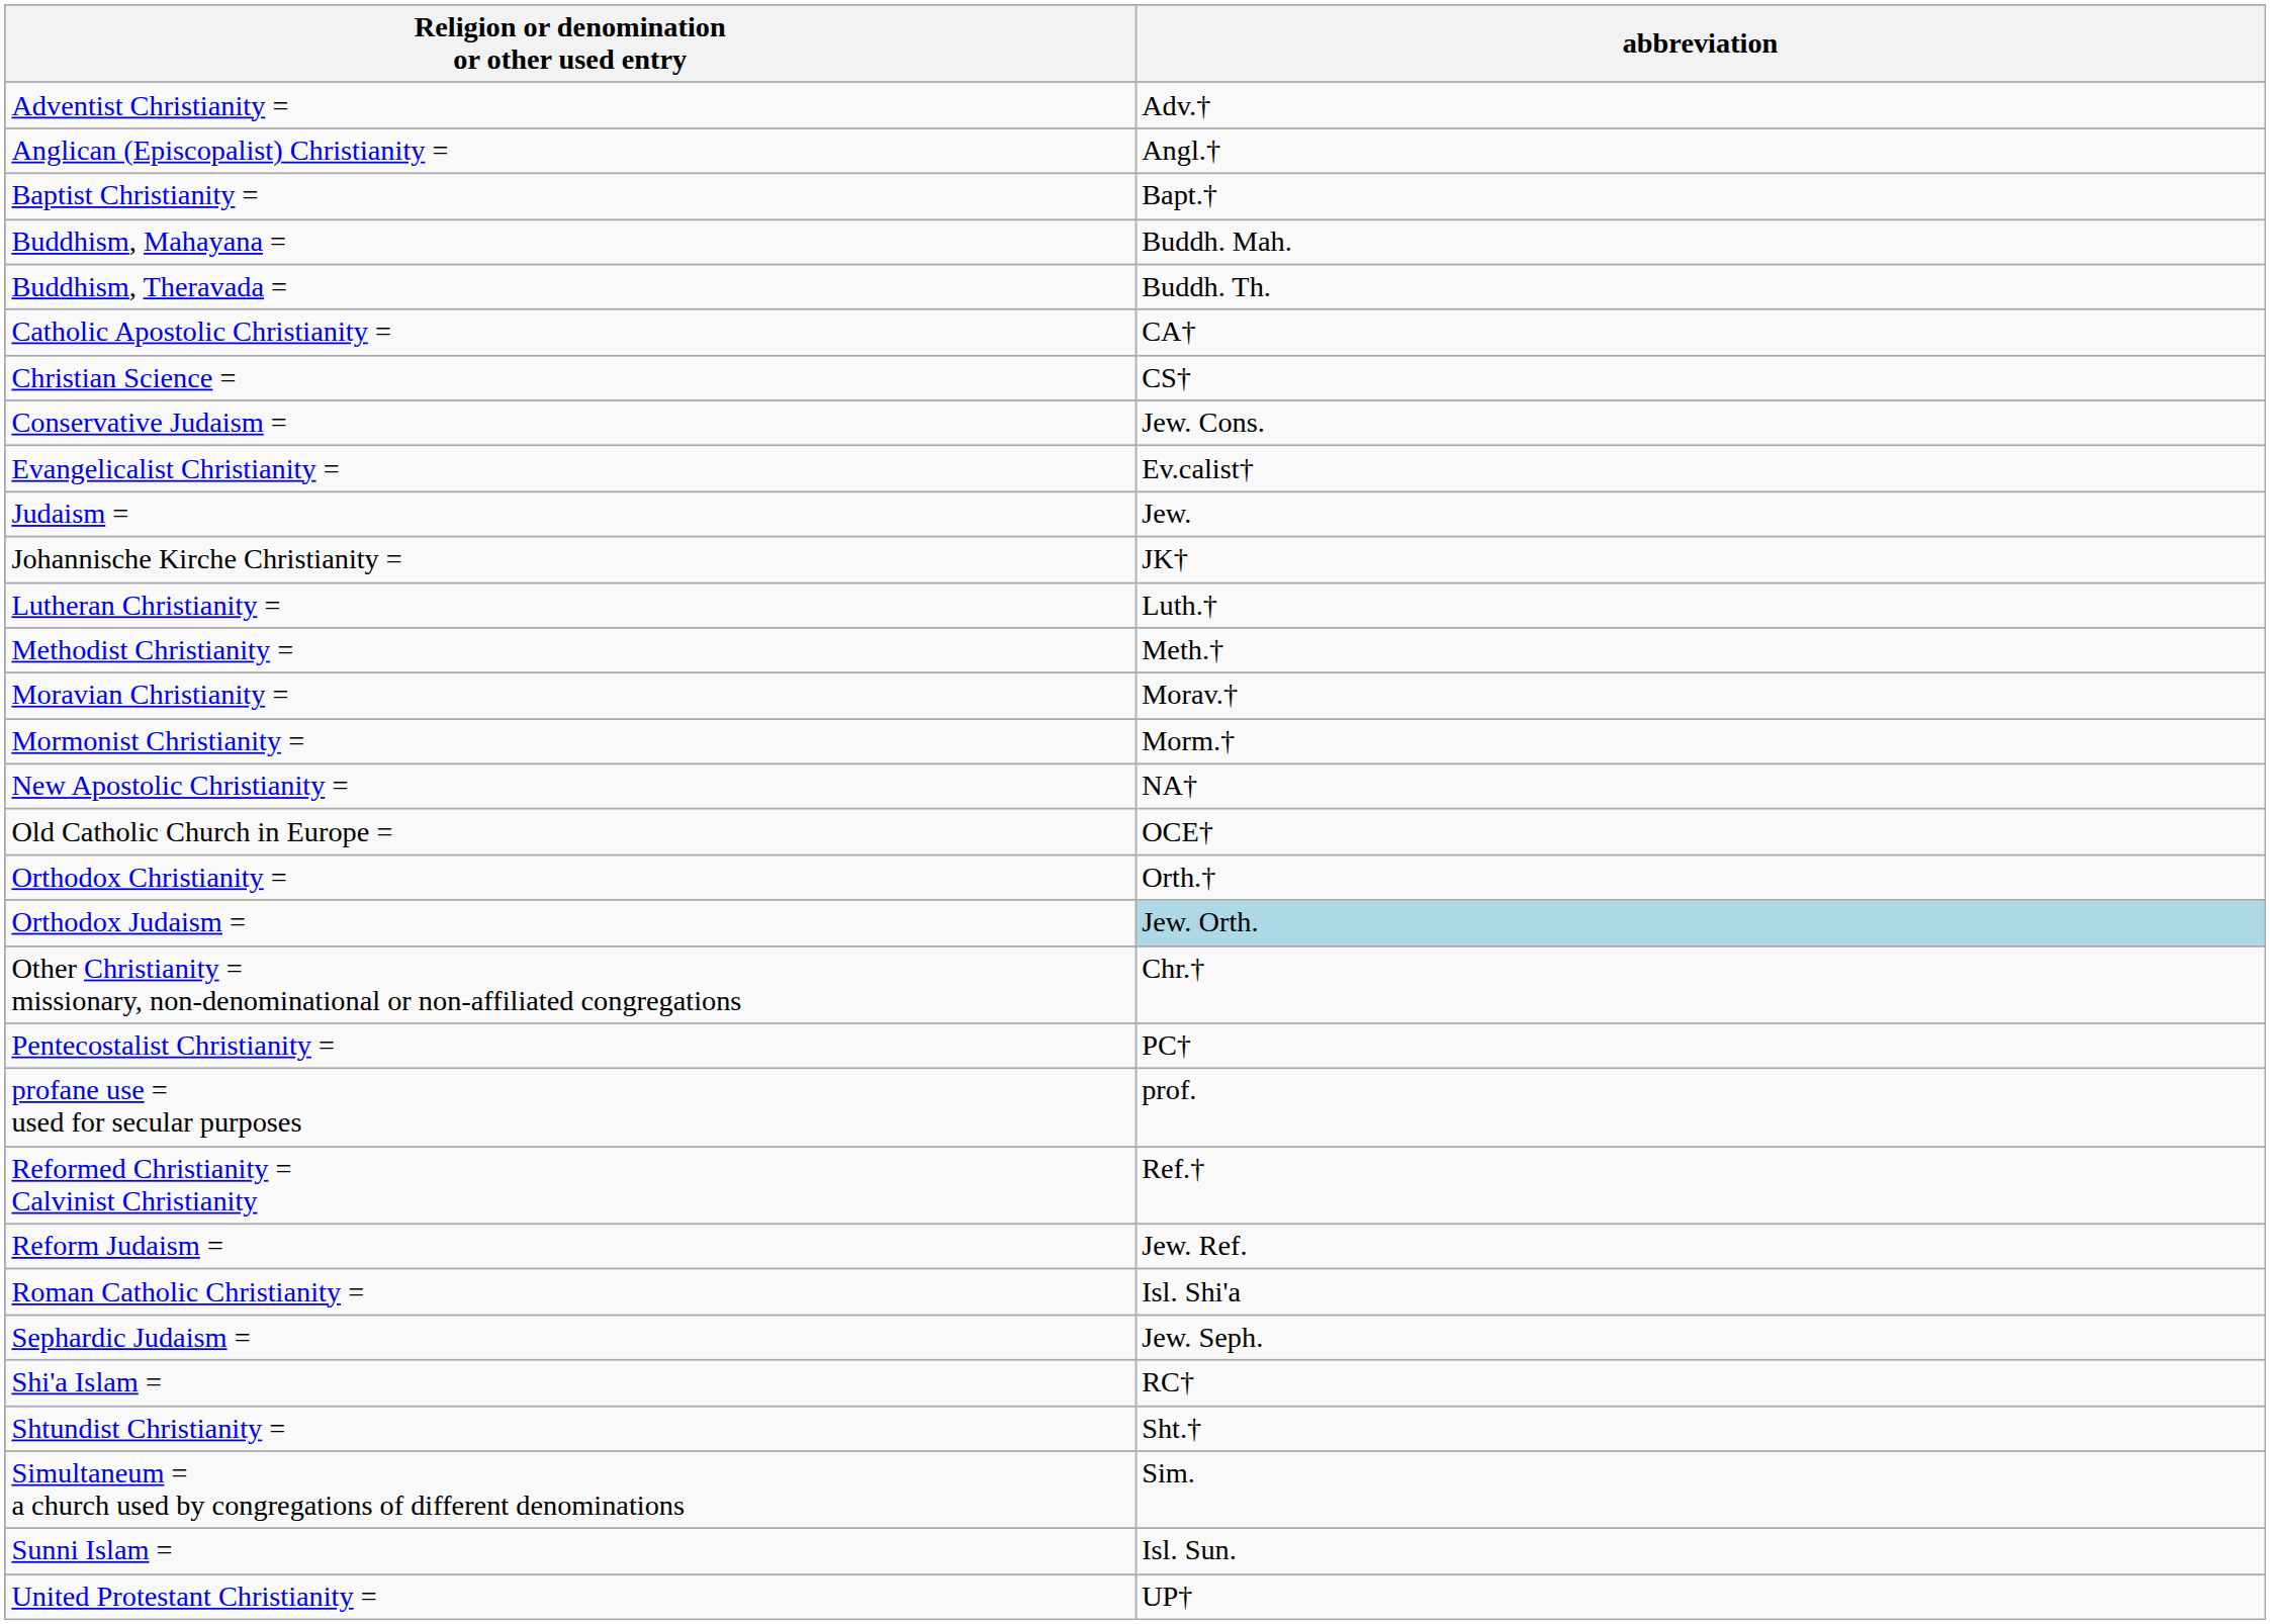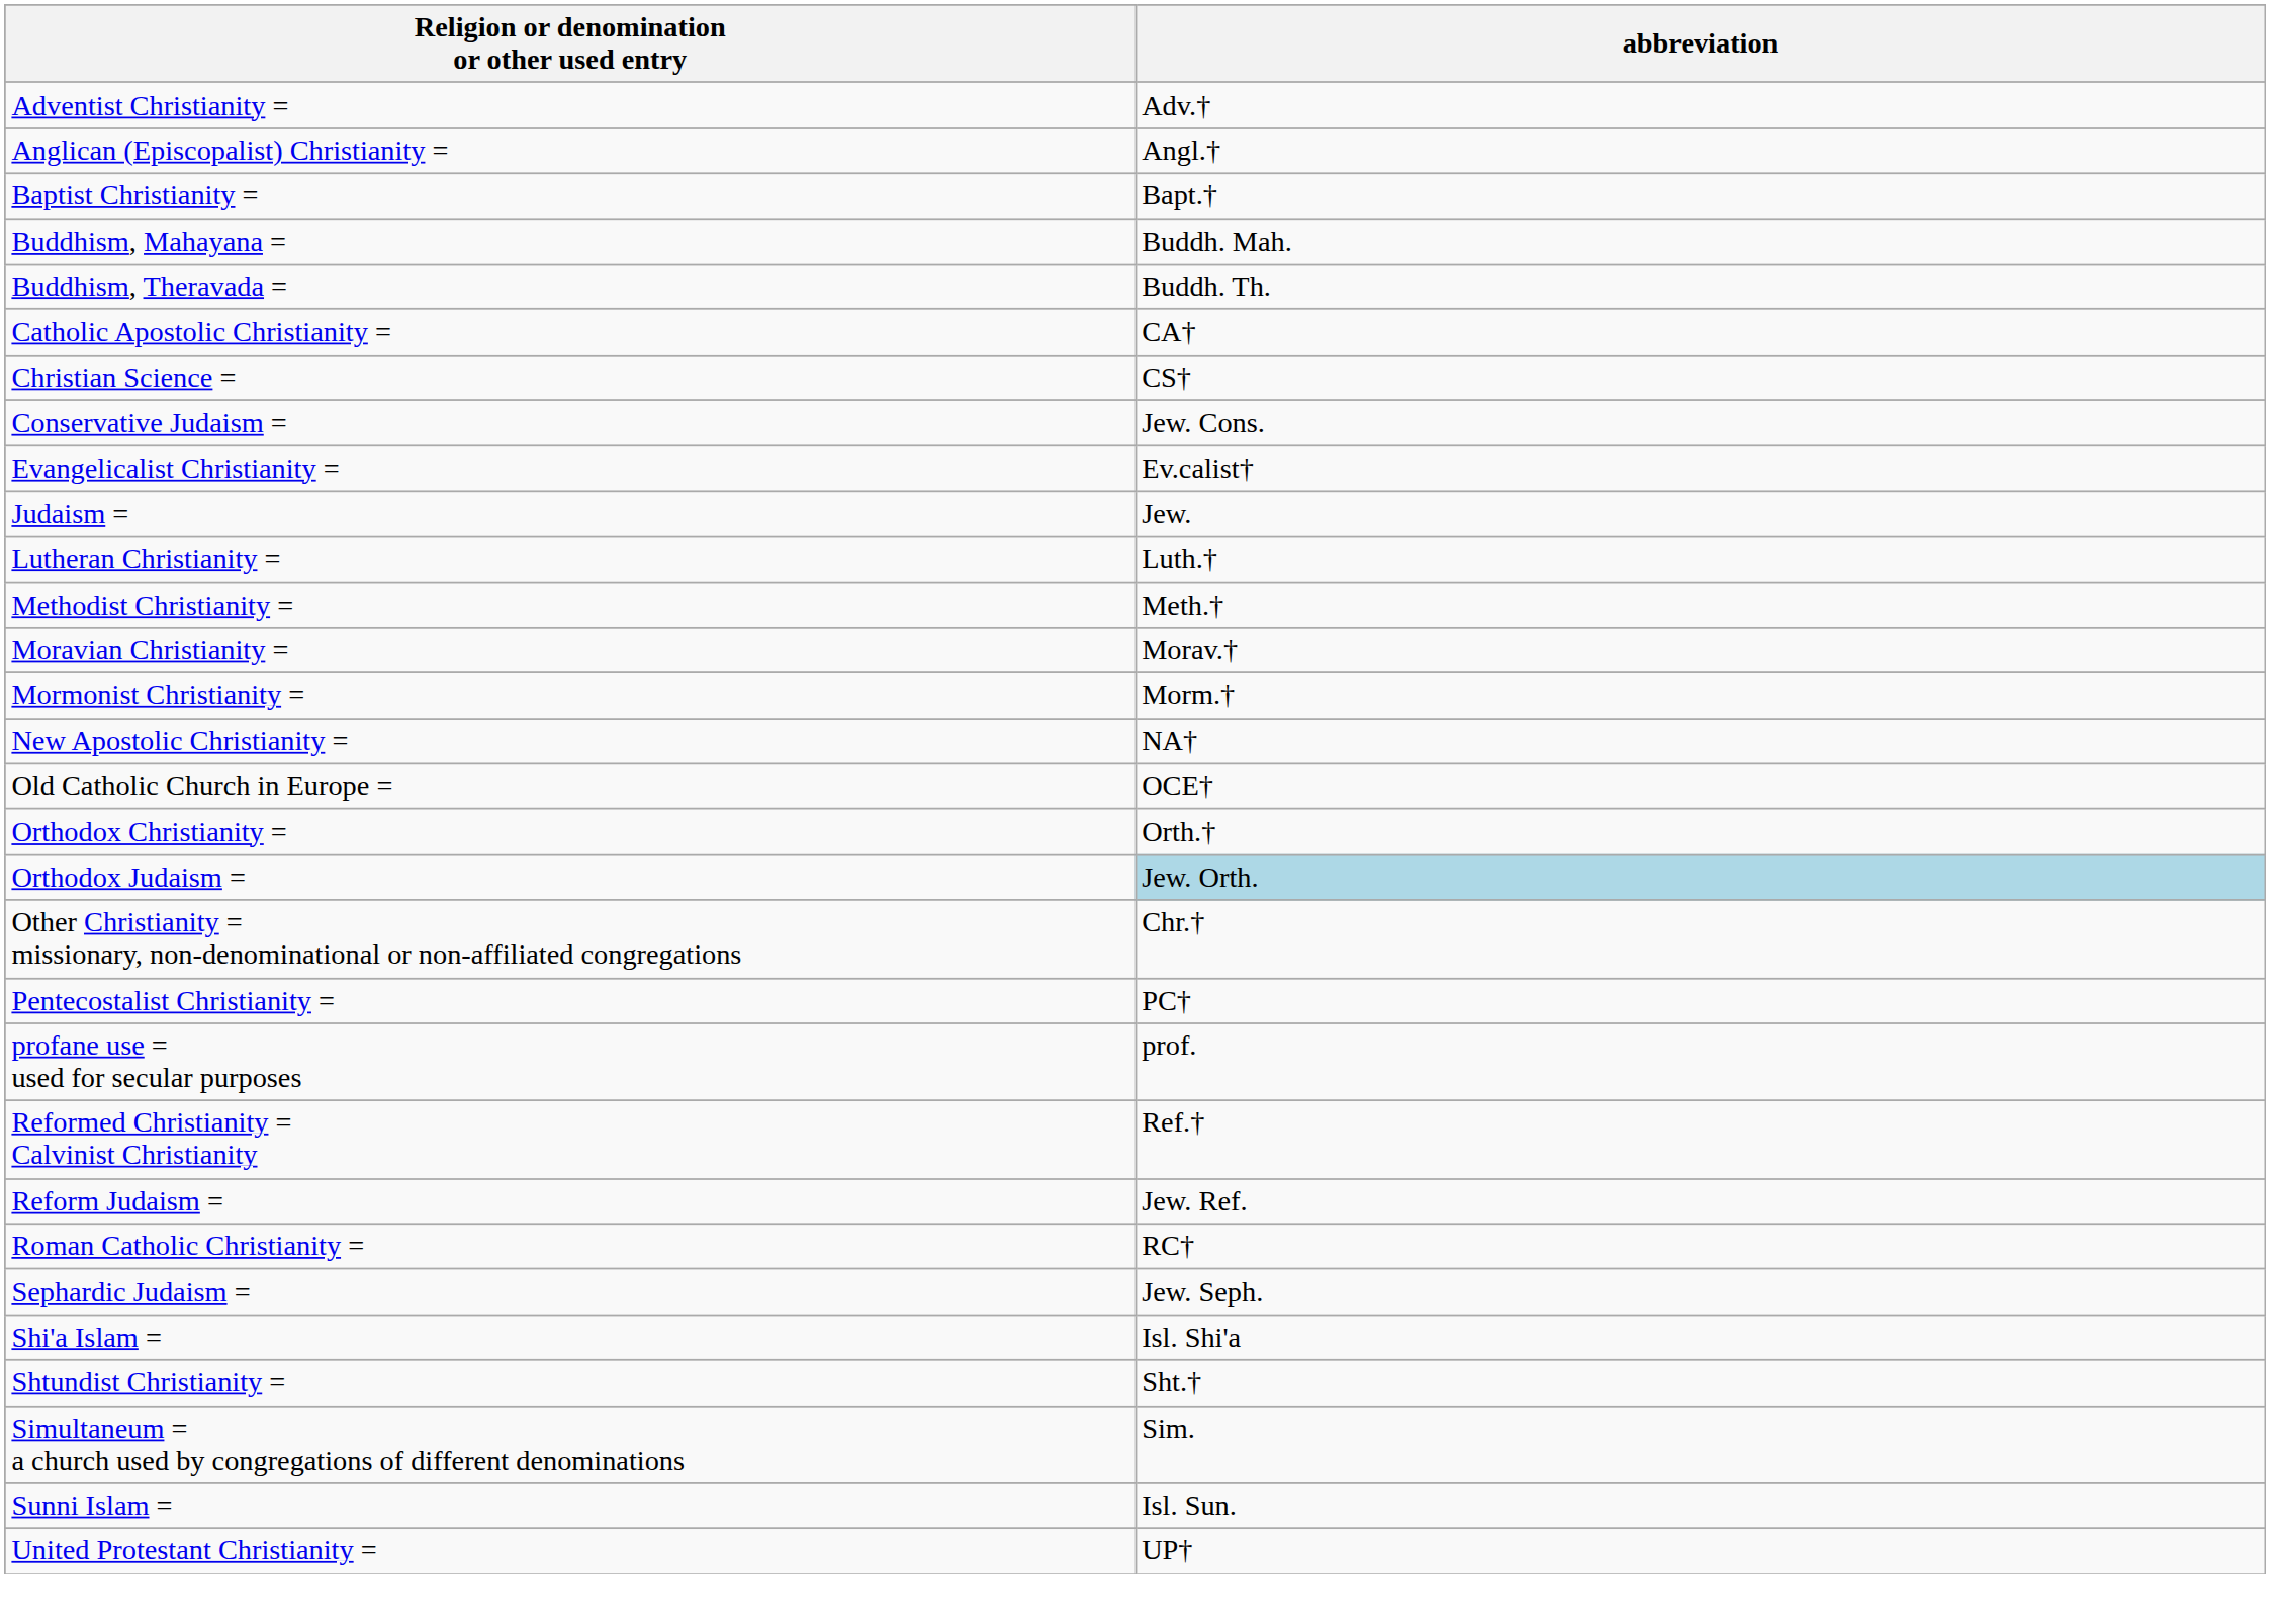 <table class="sortable wikitable" width="100%">
 <tr class="hintergrundfarbe5">
 <th width = "50%">Religion or denomination<br>or other used entry</th>
 <th width = "50%">abbreviation</th>
 </tr>
 <tr valign=top>
 <td><a href='#'>Adventist Christianity</a> =</td>
 <td>Adv.†</td>
 </tr>
 <tr valign=top>
 <td><a href='#'>Anglican (Episcopalist) Christianity</a> =</td>
 <td>Angl.†</td>
 </tr>
 <tr valign=top>
 <td><a href='#'>Baptist Christianity</a> =</td>
 <td>Bapt.†</td>
 </tr>
 <tr valign=top>
 <td><a href='#'>Buddhism</a>, <a href='#'>Mahayana</a> =</td>
 <td>Buddh. Mah.</td>
 </tr>
 <tr valign=top>
 <td><a href='#'>Buddhism</a>, <a href='#'>Theravada</a> =</td>
 <td>Buddh. Th.</td>
 </tr>
 <tr valign=top>
 <td><a href='#'>Catholic Apostolic Christianity</a> =</td>
 <td>CA†</td>
 </tr>
 <tr valign=top>
 <td><a href='#'>Christian Science</a> =</td>
 <td>CS†</td>
 </tr>
 <tr valign=top>
 <td><a href='#'>Conservative Judaism</a> =</td>
 <td>Jew. Cons.</td>
 </tr>
 <tr valign=top>
 <td><a href='#'>Evangelicalist Christianity</a> =</td>
 <td>Ev.calist†</td>
 </tr>
 <tr valign=top>
 <td><a href='#'>Judaism</a> =</td>
 <td>Jew.</td>
-</tr>
-<tr valign=top>
-<td>Johannische Kirche Christianity =</td>
-<td>JK†</td>
 </tr>
 <tr valign=top>
 <td><a href='#'>Lutheran Christianity</a> =</td>
 <td>Luth.†</td>
 </tr>
 <tr valign=top>
 <td><a href='#'>Methodist Christianity</a> =</td>
 <td>Meth.†</td>
 </tr>
 <tr valign=top>
 <td><a href='#'>Moravian Christianity</a> =</td>
 <td>Morav.†</td>
 </tr>
 <tr valign=top>
 <td><a href='#'>Mormonist Christianity</a> =</td>
 <td>Morm.†</td>
 </tr>
 <tr valign=top>
 <td><a href='#'>New Apostolic Christianity</a> =</td>
 <td>NA†</td>
 </tr>
 <tr valign=top>
 <td>Old Catholic Church in Europe =</td>
 <td>OCE†</td>
 </tr>
 <tr valign=top>
 <td><a href='#'>Orthodox Christianity</a> =</td>
 <td>Orth.†</td>
 </tr>
 <tr valign=top>
 <td><a href='#'>Orthodox Judaism</a> =</td>
 <td style="background: lightblue;">Jew. Orth.</td>
 </tr>
 <tr valign=top>
 <td>Other <a href='#'>Christianity</a> =<br>missionary, non-denominational or non-affiliated congregations</td>
 <td>Chr.†</td>
 </tr>
 <tr valign=top>
 <td><a href='#'>Pentecostalist Christianity</a> =</td>
 <td>PC†</td>
 </tr>
 <tr valign=top>
 <td><a href='#'>profane use</a> =<br>used for secular purposes</td>
 <td>prof.</td>
 </tr>
 <tr valign=top>
 <td><a href='#'>Reformed Christianity</a> =<br><a href='#'>Calvinist Christianity</a></td>
 <td>Ref.†</td>
 </tr>
 <tr valign=top>
 <td><a href='#'>Reform Judaism</a> =</td>
 <td>Jew. Ref.</td>
 </tr>
 <tr valign=top>
 <td><a href='#'>Roman Catholic Christianity</a> =</td>
-<td>Isl. Shi'a</td>
+<td>RC†</td>
 </tr>
 <tr valign=top>
 <td><a href='#'>Sephardic Judaism</a> =</td>
 <td>Jew. Seph.</td>
 </tr>
 <tr valign=top>
 <td><a href='#'>Shi'a Islam</a> =</td>
-<td>RC†</td>
+<td>Isl. Shi'a</td>
 </tr>
 <tr valign=top>
 <td><a href='#'>Shtundist Christianity</a> =</td>
 <td>Sht.†</td>
 </tr>
 <tr valign=top>
 <td><a href='#'>Simultaneum</a> = <br>a church used by congregations of different denominations</td>
 <td>Sim.</td>
 </tr>
 <tr valign=top>
 <td><a href='#'>Sunni Islam</a> =</td>
 <td>Isl. Sun.</td>
 </tr>
 <tr valign=top>
 <td><a href='#'>United Protestant Christianity</a> =</td>
 <td>UP†</td>
 </tr>
 </table>
